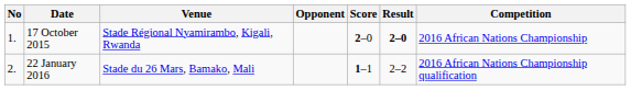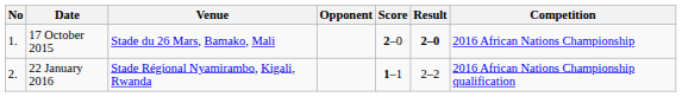 <table class="wikitable" style="font-size:100%;">
 <tr>
 <th>No</th>
 <th>Date</th>
 <th>Venue</th>
 <th>Opponent</th>
 <th>Score</th>
 <th>Result</th>
 <th>Competition</th>
 </tr>
 <tr>
 <td>1.</td>
 <td>17 October 2015</td>
-<td><a href='#'>Stade Régional Nyamirambo</a>, <a href='#'>Kigali</a>, <a href='#'>Rwanda</a></td>
+<td><a href='#'>Stade du 26 Mars</a>, <a href='#'>Bamako</a>, <a href='#'>Mali</a></td>
 <td></td>
 <td align=center><strong>2</strong>–0</td>
 <td align=center><strong>2–0</strong></td>
 <td><a href='#'>2016 African Nations Championship</a></td>
 </tr>
 <tr>
 <td>2.</td>
 <td>22 January 2016</td>
-<td><a href='#'>Stade du 26 Mars</a>, <a href='#'>Bamako</a>, <a href='#'>Mali</a></td>
+<td><a href='#'>Stade Régional Nyamirambo</a>, <a href='#'>Kigali</a>, <a href='#'>Rwanda</a></td>
 <td></td>
 <td align=center><strong>1</strong>–1</td>
 <td align=center>2–2</td>
 <td><a href='#'>2016 African Nations Championship qualification</a></td>
 </tr>
 </table>
